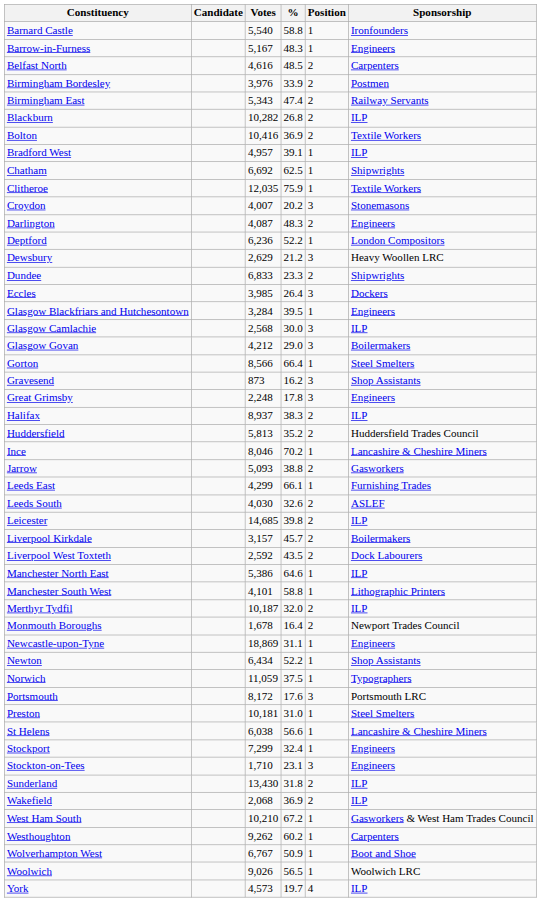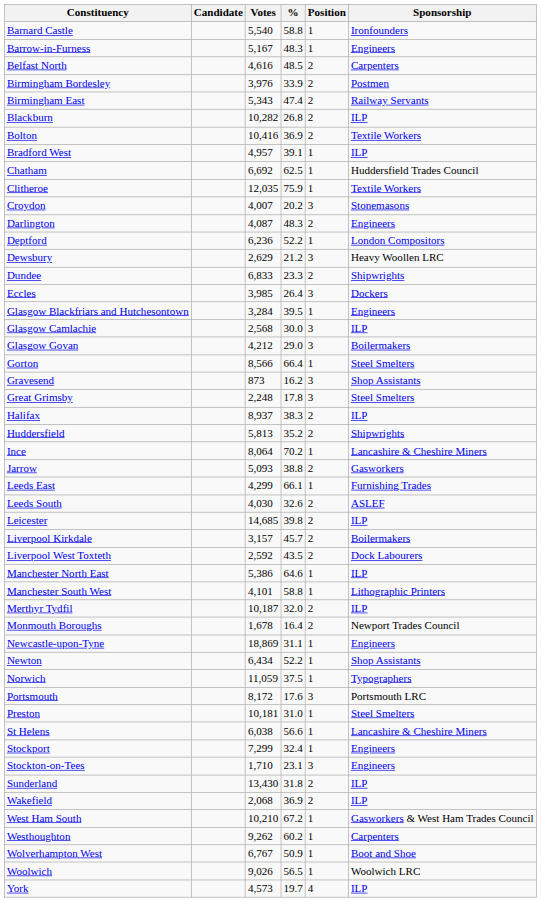 <table class="wikitable sortable">
 <tr>
 <th>Constituency</th>
 <th>Candidate</th>
 <th>Votes</th>
 <th>%</th>
 <th>Position</th>
 <th>Sponsorship</th>
 </tr>
 <tr>
 <td><a href='#'>Barnard Castle</a></td>
 <td></td>
 <td>5,540</td>
 <td>58.8</td>
 <td>1</td>
 <td><a href='#'>Ironfounders</a></td>
 </tr>
 <tr>
 <td><a href='#'>Barrow-in-Furness</a></td>
 <td></td>
 <td>5,167</td>
 <td>48.3</td>
 <td>1</td>
 <td><a href='#'>Engineers</a></td>
 </tr>
 <tr>
 <td><a href='#'>Belfast North</a></td>
 <td></td>
 <td>4,616</td>
 <td>48.5</td>
 <td>2</td>
 <td><a href='#'>Carpenters</a></td>
 </tr>
 <tr>
 <td><a href='#'>Birmingham Bordesley</a></td>
 <td></td>
 <td>3,976</td>
 <td>33.9</td>
 <td>2</td>
 <td><a href='#'>Postmen</a></td>
 </tr>
 <tr>
 <td><a href='#'>Birmingham East</a></td>
 <td></td>
 <td>5,343</td>
 <td>47.4</td>
 <td>2</td>
 <td><a href='#'>Railway Servants</a></td>
 </tr>
 <tr>
 <td><a href='#'>Blackburn</a></td>
 <td></td>
 <td>10,282</td>
 <td>26.8</td>
 <td>2</td>
 <td><a href='#'>ILP</a></td>
 </tr>
 <tr>
 <td><a href='#'>Bolton</a></td>
 <td></td>
 <td>10,416</td>
 <td>36.9</td>
 <td>2</td>
 <td><a href='#'>Textile Workers</a></td>
 </tr>
 <tr>
 <td><a href='#'>Bradford West</a></td>
 <td></td>
 <td>4,957</td>
 <td>39.1</td>
 <td>1</td>
 <td><a href='#'>ILP</a></td>
 </tr>
 <tr>
 <td><a href='#'>Chatham</a></td>
 <td></td>
 <td>6,692</td>
 <td>62.5</td>
 <td>1</td>
-<td><a href='#'>Shipwrights</a></td>
+<td>Huddersfield Trades Council</td>
 </tr>
 <tr>
 <td><a href='#'>Clitheroe</a></td>
 <td></td>
 <td>12,035</td>
 <td>75.9</td>
 <td>1</td>
 <td><a href='#'>Textile Workers</a></td>
 </tr>
 <tr>
 <td><a href='#'>Croydon</a></td>
 <td></td>
 <td>4,007</td>
 <td>20.2</td>
 <td>3</td>
 <td><a href='#'>Stonemasons</a></td>
 </tr>
 <tr>
 <td><a href='#'>Darlington</a></td>
 <td></td>
 <td>4,087</td>
 <td>48.3</td>
 <td>2</td>
 <td><a href='#'>Engineers</a></td>
 </tr>
 <tr>
 <td><a href='#'>Deptford</a></td>
 <td></td>
 <td>6,236</td>
 <td>52.2</td>
 <td>1</td>
 <td><a href='#'>London Compositors</a></td>
 </tr>
 <tr>
 <td><a href='#'>Dewsbury</a></td>
 <td></td>
 <td>2,629</td>
 <td>21.2</td>
 <td>3</td>
 <td>Heavy Woollen LRC</td>
 </tr>
 <tr>
 <td><a href='#'>Dundee</a></td>
 <td></td>
 <td>6,833</td>
 <td>23.3</td>
 <td>2</td>
 <td><a href='#'>Shipwrights</a></td>
 </tr>
 <tr>
 <td><a href='#'>Eccles</a></td>
 <td></td>
 <td>3,985</td>
 <td>26.4</td>
 <td>3</td>
 <td><a href='#'>Dockers</a></td>
 </tr>
 <tr>
 <td><a href='#'>Glasgow Blackfriars and Hutchesontown</a></td>
 <td></td>
 <td>3,284</td>
 <td>39.5</td>
 <td>1</td>
 <td><a href='#'>Engineers</a></td>
 </tr>
 <tr>
 <td><a href='#'>Glasgow Camlachie</a></td>
 <td></td>
 <td>2,568</td>
 <td>30.0</td>
 <td>3</td>
 <td><a href='#'>ILP</a></td>
 </tr>
 <tr>
 <td><a href='#'>Glasgow Govan</a></td>
 <td></td>
 <td>4,212</td>
 <td>29.0</td>
 <td>3</td>
 <td><a href='#'>Boilermakers</a></td>
 </tr>
 <tr>
 <td><a href='#'>Gorton</a></td>
 <td></td>
 <td>8,566</td>
 <td>66.4</td>
 <td>1</td>
 <td><a href='#'>Steel Smelters</a></td>
 </tr>
 <tr>
 <td><a href='#'>Gravesend</a></td>
 <td></td>
 <td>873</td>
 <td>16.2</td>
 <td>3</td>
 <td><a href='#'>Shop Assistants</a></td>
 </tr>
 <tr>
 <td><a href='#'>Great Grimsby</a></td>
 <td></td>
 <td>2,248</td>
 <td>17.8</td>
 <td>3</td>
-<td><a href='#'>Engineers</a></td>
+<td><a href='#'>Steel Smelters</a></td>
 </tr>
 <tr>
 <td><a href='#'>Halifax</a></td>
 <td></td>
 <td>8,937</td>
 <td>38.3</td>
 <td>2</td>
 <td><a href='#'>ILP</a></td>
 </tr>
 <tr>
 <td><a href='#'>Huddersfield</a></td>
 <td></td>
 <td>5,813</td>
 <td>35.2</td>
 <td>2</td>
-<td>Huddersfield Trades Council</td>
+<td><a href='#'>Shipwrights</a></td>
 </tr>
 <tr>
 <td><a href='#'>Ince</a></td>
 <td></td>
-<td>8,046</td>
+<td>8,064</td>
 <td>70.2</td>
 <td>1</td>
 <td><a href='#'>Lancashire & Cheshire Miners</a></td>
 </tr>
 <tr>
 <td><a href='#'>Jarrow</a></td>
 <td></td>
 <td>5,093</td>
 <td>38.8</td>
 <td>2</td>
 <td><a href='#'>Gasworkers</a></td>
 </tr>
 <tr>
 <td><a href='#'>Leeds East</a></td>
 <td></td>
 <td>4,299</td>
 <td>66.1</td>
 <td>1</td>
 <td><a href='#'>Furnishing Trades</a></td>
 </tr>
 <tr>
 <td><a href='#'>Leeds South</a></td>
 <td></td>
 <td>4,030</td>
 <td>32.6</td>
 <td>2</td>
 <td><a href='#'>ASLEF</a></td>
 </tr>
 <tr>
 <td><a href='#'>Leicester</a></td>
 <td></td>
 <td>14,685</td>
 <td>39.8</td>
 <td>2</td>
 <td><a href='#'>ILP</a></td>
 </tr>
 <tr>
 <td><a href='#'>Liverpool Kirkdale</a></td>
 <td></td>
 <td>3,157</td>
 <td>45.7</td>
 <td>2</td>
 <td><a href='#'>Boilermakers</a></td>
 </tr>
 <tr>
 <td><a href='#'>Liverpool West Toxteth</a></td>
 <td></td>
 <td>2,592</td>
 <td>43.5</td>
 <td>2</td>
 <td><a href='#'>Dock Labourers</a></td>
 </tr>
 <tr>
 <td><a href='#'>Manchester North East</a></td>
 <td></td>
 <td>5,386</td>
 <td>64.6</td>
 <td>1</td>
 <td><a href='#'>ILP</a></td>
 </tr>
 <tr>
 <td><a href='#'>Manchester South West</a></td>
 <td></td>
 <td>4,101</td>
 <td>58.8</td>
 <td>1</td>
 <td><a href='#'>Lithographic Printers</a></td>
 </tr>
 <tr>
 <td><a href='#'>Merthyr Tydfil</a></td>
 <td></td>
 <td>10,187</td>
 <td>32.0</td>
 <td>2</td>
 <td><a href='#'>ILP</a></td>
 </tr>
 <tr>
 <td><a href='#'>Monmouth Boroughs</a></td>
 <td></td>
 <td>1,678</td>
 <td>16.4</td>
 <td>2</td>
 <td>Newport Trades Council</td>
 </tr>
 <tr>
 <td><a href='#'>Newcastle-upon-Tyne</a></td>
 <td></td>
 <td>18,869</td>
 <td>31.1</td>
 <td>1</td>
 <td><a href='#'>Engineers</a></td>
 </tr>
 <tr>
 <td><a href='#'>Newton</a></td>
 <td></td>
 <td>6,434</td>
 <td>52.2</td>
 <td>1</td>
 <td><a href='#'>Shop Assistants</a></td>
 </tr>
 <tr>
 <td><a href='#'>Norwich</a></td>
 <td></td>
 <td>11,059</td>
 <td>37.5</td>
 <td>1</td>
 <td><a href='#'>Typographers</a></td>
 </tr>
 <tr>
 <td><a href='#'>Portsmouth</a></td>
 <td></td>
 <td>8,172</td>
 <td>17.6</td>
 <td>3</td>
 <td>Portsmouth LRC</td>
 </tr>
 <tr>
 <td><a href='#'>Preston</a></td>
 <td></td>
 <td>10,181</td>
 <td>31.0</td>
 <td>1</td>
 <td><a href='#'>Steel Smelters</a></td>
 </tr>
 <tr>
 <td><a href='#'>St Helens</a></td>
 <td></td>
 <td>6,038</td>
 <td>56.6</td>
 <td>1</td>
 <td><a href='#'>Lancashire & Cheshire Miners</a></td>
 </tr>
 <tr>
 <td><a href='#'>Stockport</a></td>
 <td></td>
 <td>7,299</td>
 <td>32.4</td>
 <td>1</td>
 <td><a href='#'>Engineers</a></td>
 </tr>
 <tr>
 <td><a href='#'>Stockton-on-Tees</a></td>
 <td></td>
 <td>1,710</td>
 <td>23.1</td>
 <td>3</td>
 <td><a href='#'>Engineers</a></td>
 </tr>
 <tr>
 <td><a href='#'>Sunderland</a></td>
 <td></td>
 <td>13,430</td>
 <td>31.8</td>
 <td>2</td>
 <td><a href='#'>ILP</a></td>
 </tr>
 <tr>
 <td><a href='#'>Wakefield</a></td>
 <td></td>
 <td>2,068</td>
 <td>36.9</td>
 <td>2</td>
 <td><a href='#'>ILP</a></td>
 </tr>
 <tr>
 <td><a href='#'>West Ham South</a></td>
 <td></td>
 <td>10,210</td>
 <td>67.2</td>
 <td>1</td>
 <td><a href='#'>Gasworkers</a> & West Ham Trades Council</td>
 </tr>
 <tr>
 <td><a href='#'>Westhoughton</a></td>
 <td></td>
 <td>9,262</td>
 <td>60.2</td>
 <td>1</td>
 <td><a href='#'>Carpenters</a></td>
 </tr>
 <tr>
 <td><a href='#'>Wolverhampton West</a></td>
 <td></td>
 <td>6,767</td>
 <td>50.9</td>
 <td>1</td>
 <td><a href='#'>Boot and Shoe</a></td>
 </tr>
 <tr>
 <td><a href='#'>Woolwich</a></td>
 <td></td>
 <td>9,026</td>
 <td>56.5</td>
 <td>1</td>
 <td>Woolwich LRC</td>
 </tr>
 <tr>
 <td><a href='#'>York</a></td>
 <td></td>
 <td>4,573</td>
 <td>19.7</td>
 <td>4</td>
 <td><a href='#'>ILP</a></td>
 </tr>
 </table>
